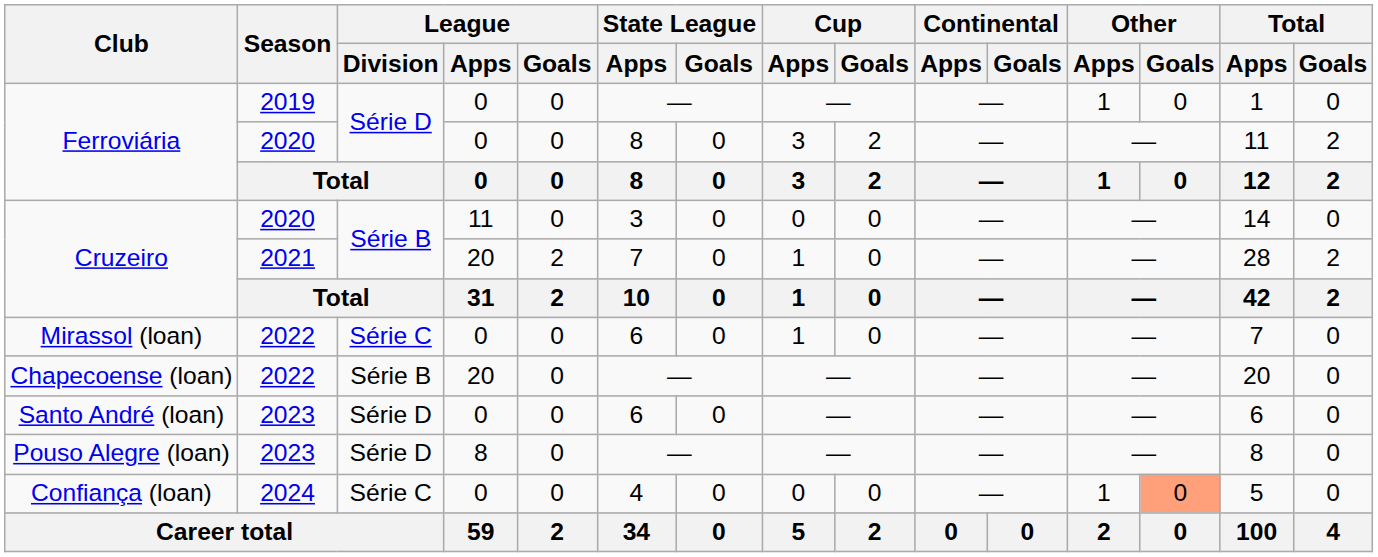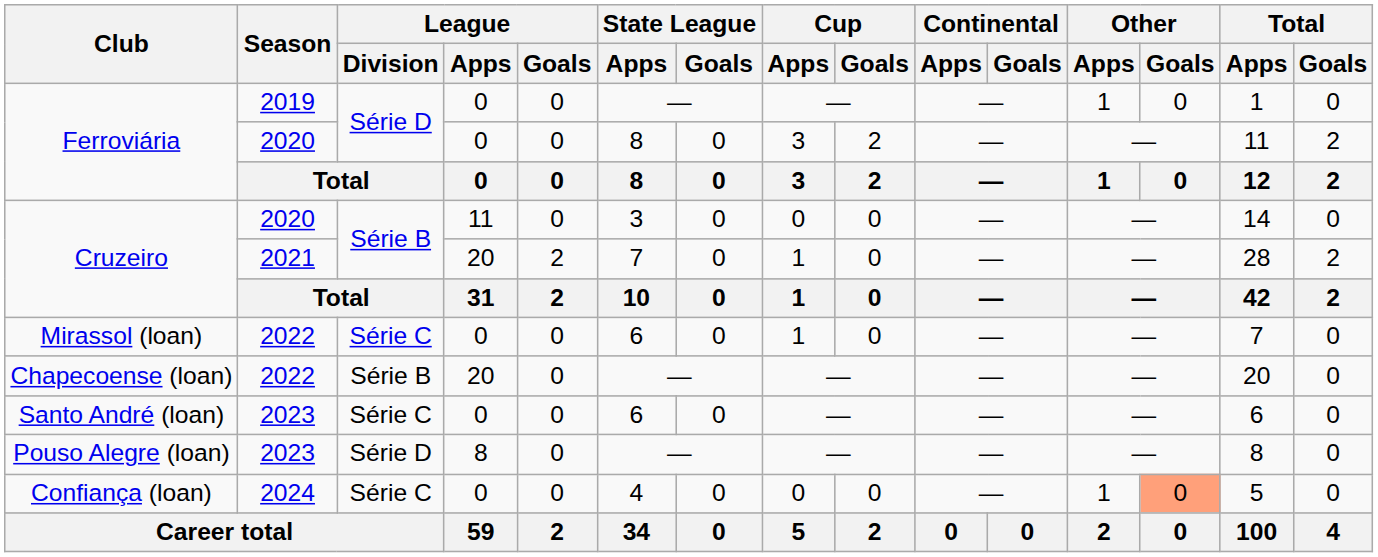 <table class="wikitable" style="text-align: center">
 <tr>
 <th rowspan="2">Club</th>
 <th rowspan="2">Season</th>
 <th colspan="3">League</th>
 <th colspan="2">State League</th>
 <th colspan="2">Cup</th>
 <th colspan="2">Continental</th>
 <th colspan="2">Other</th>
 <th colspan="2">Total</th>
 </tr>
 <tr>
 <th>Division</th>
 <th>Apps</th>
 <th>Goals</th>
 <th>Apps</th>
 <th>Goals</th>
 <th>Apps</th>
 <th>Goals</th>
 <th>Apps</th>
 <th>Goals</th>
 <th>Apps</th>
 <th>Goals</th>
 <th>Apps</th>
 <th>Goals</th>
 </tr>
 <tr>
 <td rowspan="3"><a href='#'>Ferroviária</a></td>
 <td><a href='#'>2019</a></td>
 <td rowspan="2"><a href='#'>Série D</a></td>
 <td>0</td>
 <td>0</td>
 <td colspan="2">—</td>
 <td colspan="2">—</td>
 <td colspan="2">—</td>
 <td>1</td>
 <td>0</td>
 <td>1</td>
 <td>0</td>
 </tr>
 <tr>
 <td><a href='#'>2020</a></td>
 <td>0</td>
 <td>0</td>
 <td>8</td>
 <td>0</td>
 <td>3</td>
 <td>2</td>
 <td colspan="2">—</td>
 <td colspan="2">—</td>
 <td>11</td>
 <td>2</td>
 </tr>
 <tr>
 <th colspan="2">Total</th>
 <th>0</th>
 <th>0</th>
 <th>8</th>
 <th>0</th>
 <th>3</th>
 <th>2</th>
 <th colspan="2">—</th>
 <th>1</th>
 <th>0</th>
 <th>12</th>
 <th>2</th>
 </tr>
 <tr>
 <td rowspan="3"><a href='#'>Cruzeiro</a></td>
 <td><a href='#'>2020</a></td>
 <td rowspan="2"><a href='#'>Série B</a></td>
 <td>11</td>
 <td>0</td>
 <td>3</td>
 <td>0</td>
 <td>0</td>
 <td>0</td>
 <td colspan="2">—</td>
 <td colspan="2">—</td>
 <td>14</td>
 <td>0</td>
 </tr>
 <tr>
 <td><a href='#'>2021</a></td>
 <td>20</td>
 <td>2</td>
 <td>7</td>
 <td>0</td>
 <td>1</td>
 <td>0</td>
 <td colspan="2">—</td>
 <td colspan="2">—</td>
 <td>28</td>
 <td>2</td>
 </tr>
 <tr>
 <th colspan="2">Total</th>
 <th>31</th>
 <th>2</th>
 <th>10</th>
 <th>0</th>
 <th>1</th>
 <th>0</th>
 <th colspan="2">—</th>
 <th colspan="2">—</th>
 <th>42</th>
 <th>2</th>
 </tr>
 <tr>
 <td><a href='#'>Mirassol</a> (loan)</td>
 <td><a href='#'>2022</a></td>
 <td><a href='#'>Série C</a></td>
 <td>0</td>
 <td>0</td>
 <td>6</td>
 <td>0</td>
 <td>1</td>
 <td>0</td>
 <td colspan="2">—</td>
 <td colspan="2">—</td>
 <td>7</td>
 <td>0</td>
 </tr>
 <tr>
 <td><a href='#'>Chapecoense</a> (loan)</td>
 <td><a href='#'>2022</a></td>
 <td>Série B</td>
 <td>20</td>
 <td>0</td>
 <td colspan="2">—</td>
 <td colspan="2">—</td>
 <td colspan="2">—</td>
 <td colspan="2">—</td>
 <td>20</td>
 <td>0</td>
 </tr>
 <tr>
 <td><a href='#'>Santo André</a> (loan)</td>
 <td><a href='#'>2023</a></td>
-<td>Série D</td>
+<td>Série C</td>
 <td>0</td>
 <td>0</td>
 <td>6</td>
 <td>0</td>
 <td colspan="2">—</td>
 <td colspan="2">—</td>
 <td colspan="2">—</td>
 <td>6</td>
 <td>0</td>
 </tr>
 <tr>
 <td><a href='#'>Pouso Alegre</a> (loan)</td>
 <td><a href='#'>2023</a></td>
 <td>Série D</td>
 <td>8</td>
 <td>0</td>
 <td colspan="2">—</td>
 <td colspan="2">—</td>
 <td colspan="2">—</td>
 <td colspan="2">—</td>
 <td>8</td>
 <td>0</td>
 </tr>
 <tr>
 <td><a href='#'>Confiança</a> (loan)</td>
 <td><a href='#'>2024</a></td>
 <td>Série C</td>
 <td>0</td>
 <td>0</td>
 <td>4</td>
 <td>0</td>
 <td>0</td>
 <td>0</td>
 <td colspan="2">—</td>
 <td>1</td>
 <td style="background: lightsalmon;">0</td>
 <td>5</td>
 <td>0</td>
 </tr>
 <tr>
 <th colspan="3"><strong>Career total</strong></th>
 <th>59</th>
 <th>2</th>
 <th>34</th>
 <th>0</th>
 <th>5</th>
 <th>2</th>
 <th>0</th>
 <th>0</th>
 <th>2</th>
 <th>0</th>
 <th>100</th>
 <th>4</th>
 </tr>
 </table>
